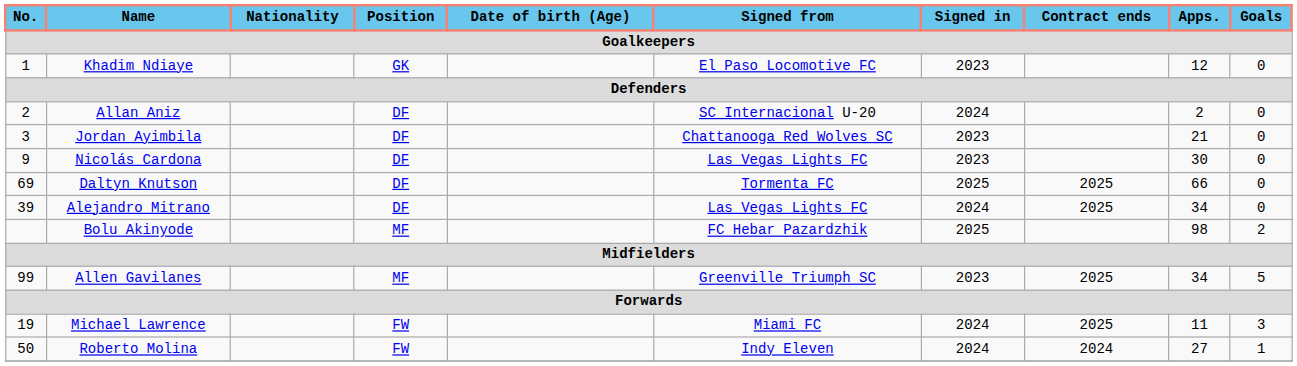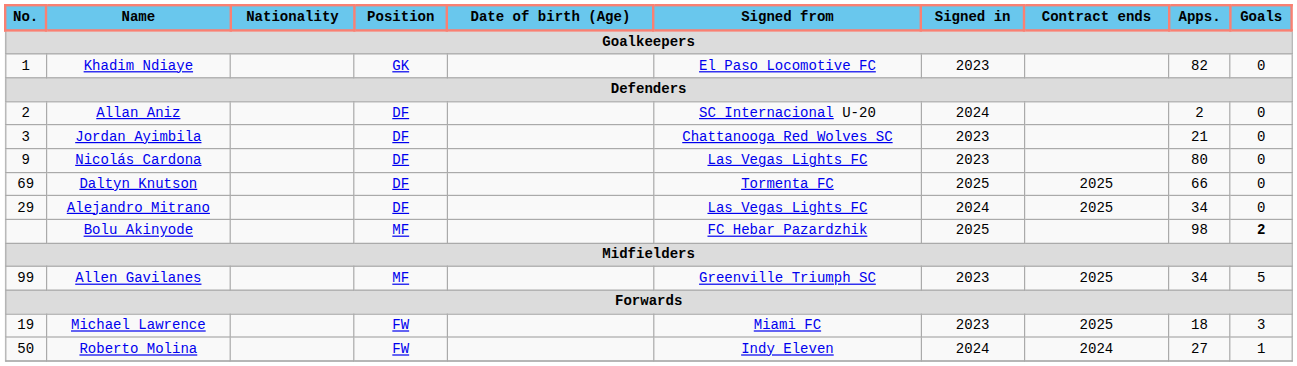 <table class="wikitable"  style="text-align:center; font-size:90%; width:85%;">
 <tr>
 <th style="background:#69C7ED; border:salmon 2px solid;">No.</th>
 <th style="background:#69C7ED; border:salmon 2px solid;">Name</th>
 <th style="background:#69C7ED; border:salmon 2px solid;">Nationality</th>
 <th style="background:#69C7ED; border:salmon 2px solid;">Position</th>
 <th style="background:#69C7ED; border:salmon 2px solid;">Date of birth (Age)</th>
 <th style="background:#69C7ED; border:salmon 2px solid;">Signed from</th>
 <th style="background:#69C7ED; border:salmon 2px solid;">Signed in</th>
 <th style="background:#69C7ED; border:salmon 2px solid;">Contract ends</th>
 <th style="background:#69C7ED; border:salmon 2px solid;">Apps.</th>
 <th style="background:#69C7ED; border:salmon 2px solid;">Goals</th>
 </tr>
 <tr>
 <th colspan="11"  style="background:#dcdcdc; text-align:center;">Goalkeepers</th>
 </tr>
 <tr>
 <td>1</td>
 <td><a href='#'>Khadim Ndiaye</a></td>
 <td></td>
 <td><a href='#'>GK</a></td>
 <td></td>
 <td><a href='#'>El Paso Locomotive FC</a></td>
 <td>2023</td>
 <td></td>
-<td>12</td>
+<td>82</td>
 <td>0</td>
 </tr>
 <tr>
 <th colspan="11"  style="background:#dcdcdc; text-align:center;">Defenders</th>
 </tr>
 <tr>
 <td>2</td>
 <td><a href='#'>Allan Aniz</a></td>
 <td></td>
 <td><a href='#'>DF</a></td>
 <td></td>
 <td> <a href='#'>SC Internacional</a> U-20</td>
 <td>2024</td>
 <td></td>
 <td>2</td>
 <td>0</td>
 </tr>
 <tr>
 <td>3</td>
 <td><a href='#'>Jordan Ayimbila</a></td>
 <td></td>
 <td><a href='#'>DF</a></td>
 <td></td>
 <td><a href='#'>Chattanooga Red Wolves SC</a></td>
 <td>2023</td>
 <td></td>
 <td>21</td>
 <td>0</td>
 </tr>
 <tr>
 <td>9</td>
 <td><a href='#'>Nicolás Cardona</a></td>
 <td></td>
 <td><a href='#'>DF</a></td>
 <td></td>
 <td><a href='#'>Las Vegas Lights FC</a></td>
 <td>2023</td>
 <td></td>
-<td>30</td>
+<td>80</td>
 <td>0</td>
 </tr>
 <tr>
 <td>69</td>
 <td><a href='#'>Daltyn Knutson</a></td>
 <td></td>
 <td><a href='#'>DF</a></td>
 <td></td>
 <td><a href='#'>Tormenta FC</a></td>
 <td>2025</td>
 <td>2025</td>
 <td>66</td>
 <td>0</td>
 </tr>
 <tr>
-<td>39</td>
+<td>29</td>
 <td><a href='#'>Alejandro Mitrano</a></td>
 <td></td>
 <td><a href='#'>DF</a></td>
 <td></td>
 <td><a href='#'>Las Vegas Lights FC</a></td>
 <td>2024</td>
 <td>2025</td>
 <td>34</td>
 <td>0</td>
 </tr>
 <tr>
 <td></td>
 <td><a href='#'>Bolu Akinyode</a></td>
 <td></td>
 <td><a href='#'>MF</a></td>
 <td></td>
 <td> <a href='#'>FC Hebar Pazardzhik</a></td>
 <td>2025</td>
 <td></td>
 <td>98</td>
-<td>2</td>
+<td><strong>2</strong></td>
 </tr>
 <tr>
 <th colspan="11"  style="background:#dcdcdc; text-align:center;">Midfielders</th>
 </tr>
 <tr>
 <td>99</td>
 <td><a href='#'>Allen Gavilanes</a></td>
 <td></td>
 <td><a href='#'>MF</a></td>
 <td></td>
 <td><a href='#'>Greenville Triumph SC</a></td>
 <td>2023</td>
 <td>2025</td>
 <td>34</td>
 <td>5</td>
 </tr>
 <tr>
 <th colspan="11"  style="background:#dcdcdc; text-align:center;">Forwards</th>
 </tr>
 <tr>
 <td>19</td>
 <td><a href='#'>Michael Lawrence</a></td>
 <td></td>
 <td><a href='#'>FW</a></td>
 <td></td>
 <td><a href='#'>Miami FC</a></td>
-<td>2024</td>
+<td>2023</td>
 <td>2025</td>
-<td>11</td>
+<td>18</td>
 <td>3</td>
 </tr>
 <tr>
 <td>50</td>
 <td><a href='#'>Roberto Molina</a></td>
 <td></td>
 <td><a href='#'>FW</a></td>
 <td></td>
 <td><a href='#'>Indy Eleven</a></td>
 <td>2024</td>
 <td>2024</td>
 <td>27</td>
 <td>1</td>
 </tr>
 <tr>
 </tr>
 </table>
